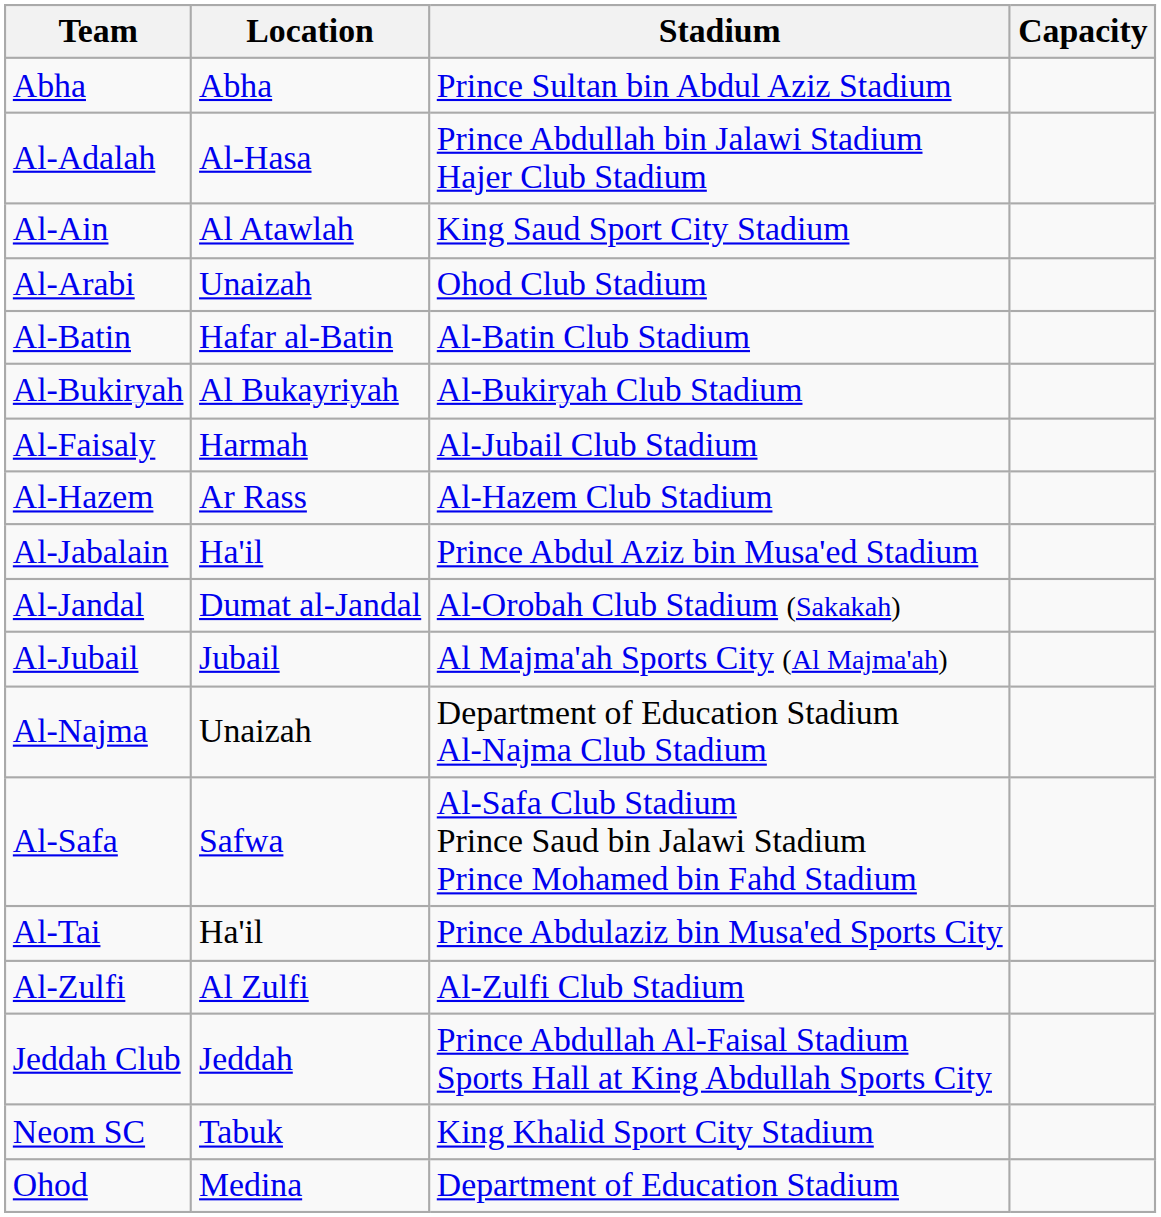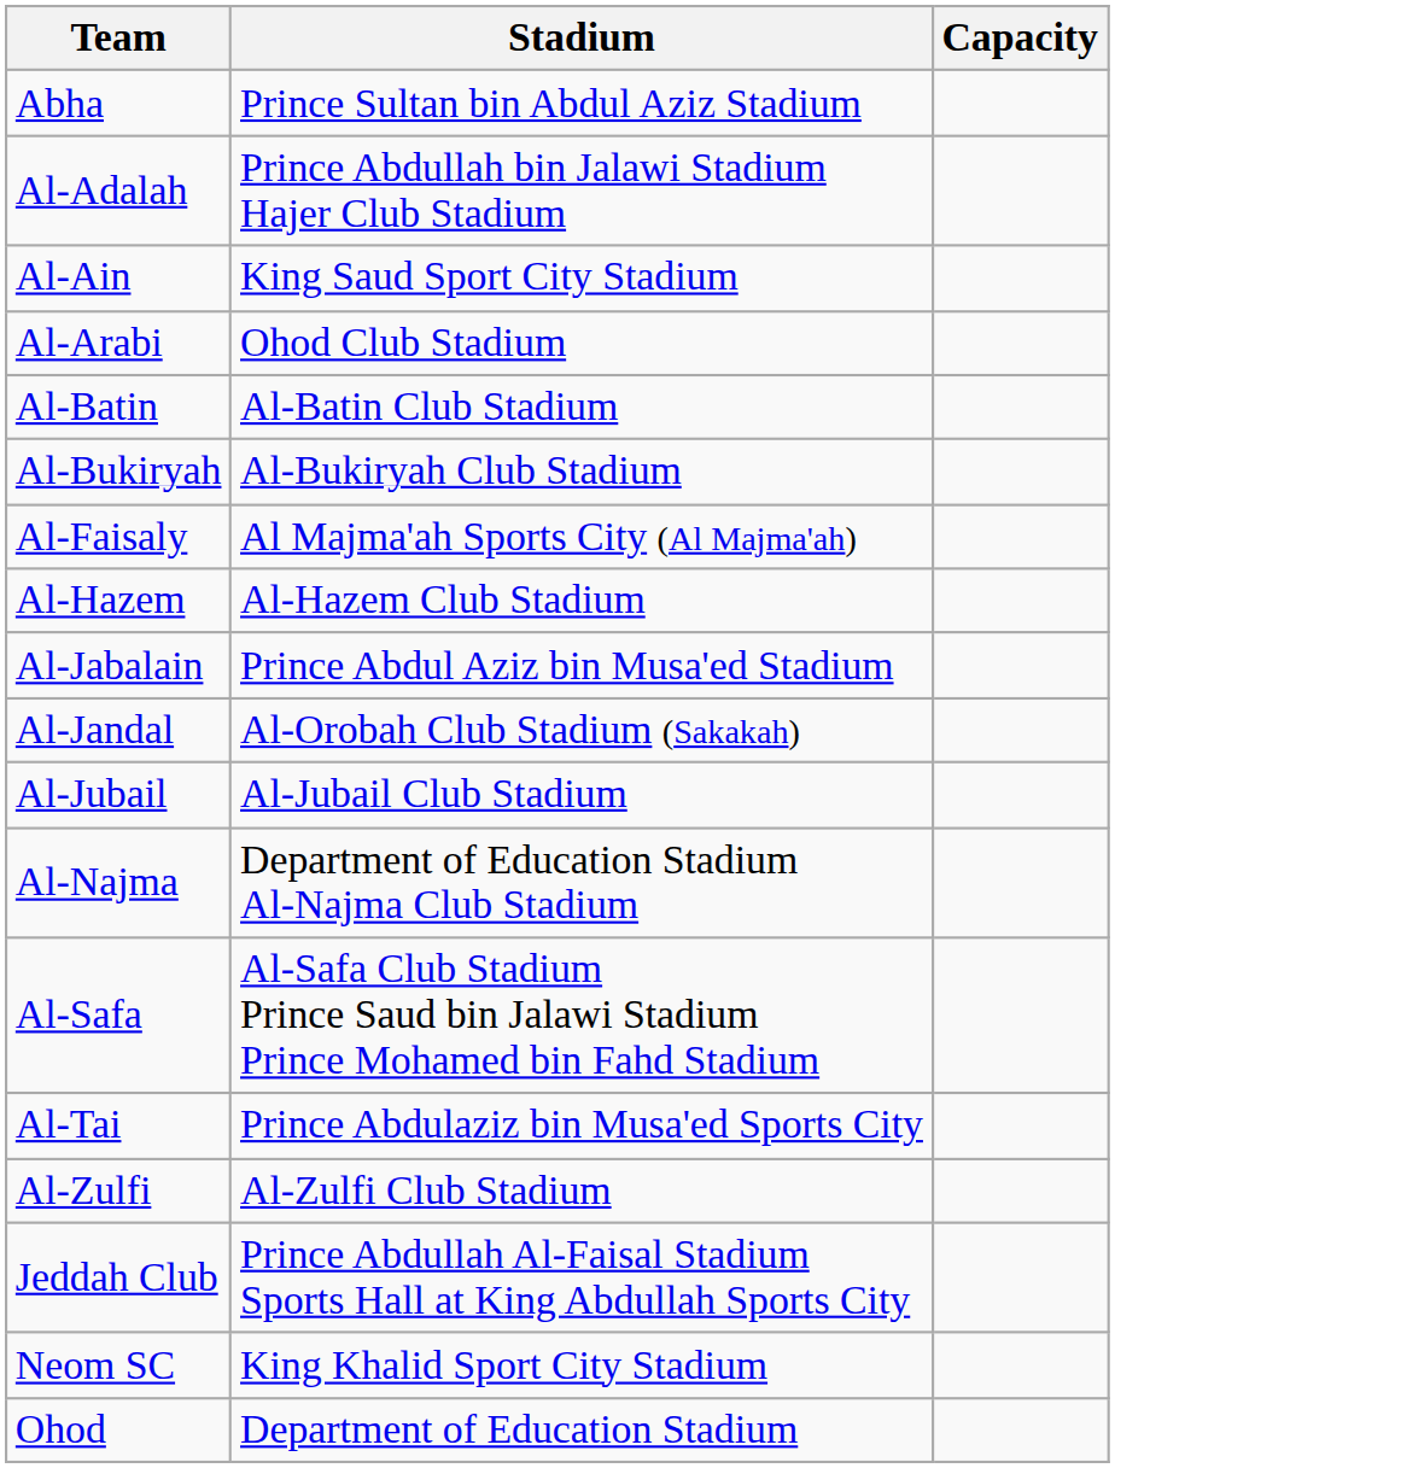 <table class="wikitable sortable">
 <tr>
 <th>Team</th>
-<th>Location</th>
 <th>Stadium</th>
 <th>Capacity</th>
 </tr>
 <tr>
-<td><a href='#'>Abha</a></td>
 <td><a href='#'>Abha</a></td>
 <td><a href='#'>Prince Sultan bin Abdul Aziz Stadium</a></td>
 <td style="text-align:center"></td>
 </tr>
 <tr>
 <td><a href='#'>Al-Adalah</a></td>
-<td><a href='#'>Al-Hasa</a></td>
 <td><a href='#'>Prince Abdullah bin Jalawi Stadium</a><br><a href='#'>Hajer Club Stadium</a></td>
 <td style="text-align:center"><br></td>
 </tr>
 <tr>
 <td><a href='#'>Al-Ain</a></td>
-<td><a href='#'>Al Atawlah</a></td>
 <td><a href='#'>King Saud Sport City Stadium</a></td>
 <td style="text-align:center"></td>
 </tr>
 <tr>
 <td><a href='#'>Al-Arabi</a></td>
-<td><a href='#'>Unaizah</a></td>
 <td><a href='#'>Ohod Club Stadium</a></td>
 <td style="text-align:center"></td>
 </tr>
 <tr>
 <td><a href='#'>Al-Batin</a></td>
-<td><a href='#'>Hafar al-Batin</a></td>
 <td><a href='#'>Al-Batin Club Stadium</a></td>
 <td style="text-align:center"></td>
 </tr>
 <tr>
 <td><a href='#'>Al-Bukiryah</a></td>
-<td><a href='#'>Al Bukayriyah</a></td>
 <td><a href='#'>Al-Bukiryah Club Stadium</a></td>
 <td style="text-align:center"></td>
 </tr>
 <tr>
 <td><a href='#'>Al-Faisaly</a></td>
-<td><a href='#'>Harmah</a></td>
-<td><a href='#'>Al-Jubail Club Stadium</a></td>
+<td><a href='#'>Al Majma'ah Sports City</a> <small>(<a href='#'>Al Majma'ah</a>)</small></td>
 <td style="text-align:center"></td>
 </tr>
 <tr>
 <td><a href='#'>Al-Hazem</a></td>
-<td><a href='#'>Ar Rass</a></td>
 <td><a href='#'>Al-Hazem Club Stadium</a></td>
 <td style="text-align:center"></td>
 </tr>
 <tr>
 <td><a href='#'>Al-Jabalain</a></td>
-<td><a href='#'>Ha'il</a></td>
 <td><a href='#'>Prince Abdul Aziz bin Musa'ed Stadium</a></td>
 <td style="text-align:center"></td>
 </tr>
 <tr>
 <td><a href='#'>Al-Jandal</a></td>
-<td><a href='#'>Dumat al-Jandal</a></td>
 <td><a href='#'>Al-Orobah Club Stadium</a> <small>(<a href='#'>Sakakah</a>)</small></td>
 <td style="text-align:center"></td>
 </tr>
 <tr>
 <td><a href='#'>Al-Jubail</a></td>
-<td><a href='#'>Jubail</a></td>
-<td><a href='#'>Al Majma'ah Sports City</a> <small>(<a href='#'>Al Majma'ah</a>)</small></td>
+<td><a href='#'>Al-Jubail Club Stadium</a></td>
 <td style="text-align:center"></td>
 </tr>
 <tr>
 <td><a href='#'>Al-Najma</a></td>
-<td>Unaizah</td>
 <td>Department of Education Stadium<br><a href='#'>Al-Najma Club Stadium</a></td>
 <td style="text-align:center"><br></td>
 </tr>
 <tr>
 <td><a href='#'>Al-Safa</a></td>
-<td><a href='#'>Safwa</a></td>
 <td><a href='#'>Al-Safa Club Stadium</a><br>Prince Saud bin Jalawi Stadium <br><a href='#'>Prince Mohamed bin Fahd Stadium</a> </td>
 <td style="text-align:center"><br><br></td>
 </tr>
 <tr>
 <td><a href='#'>Al-Tai</a></td>
-<td>Ha'il</td>
 <td><a href='#'>Prince Abdulaziz bin Musa'ed Sports City</a></td>
 <td style="text-align:center"></td>
 </tr>
 <tr>
 <td><a href='#'>Al-Zulfi</a></td>
-<td><a href='#'>Al Zulfi</a></td>
 <td><a href='#'>Al-Zulfi Club Stadium</a></td>
 <td style="text-align:center"></td>
 </tr>
 <tr>
 <td><a href='#'>Jeddah Club</a></td>
-<td><a href='#'>Jeddah</a></td>
 <td><a href='#'>Prince Abdullah Al-Faisal Stadium</a><br><a href='#'>Sports Hall at King Abdullah Sports City</a></td>
 <td style="text-align:center"><br></td>
 </tr>
 <tr>
 <td><a href='#'>Neom SC</a></td>
-<td><a href='#'>Tabuk</a></td>
 <td><a href='#'>King Khalid Sport City Stadium</a></td>
 <td style="text-align:center"></td>
 </tr>
 <tr>
 <td><a href='#'>Ohod</a></td>
-<td><a href='#'>Medina</a></td>
 <td><a href='#'>Department of Education Stadium</a></td>
 <td style="text-align:center"></td>
 </tr>
 </table>
